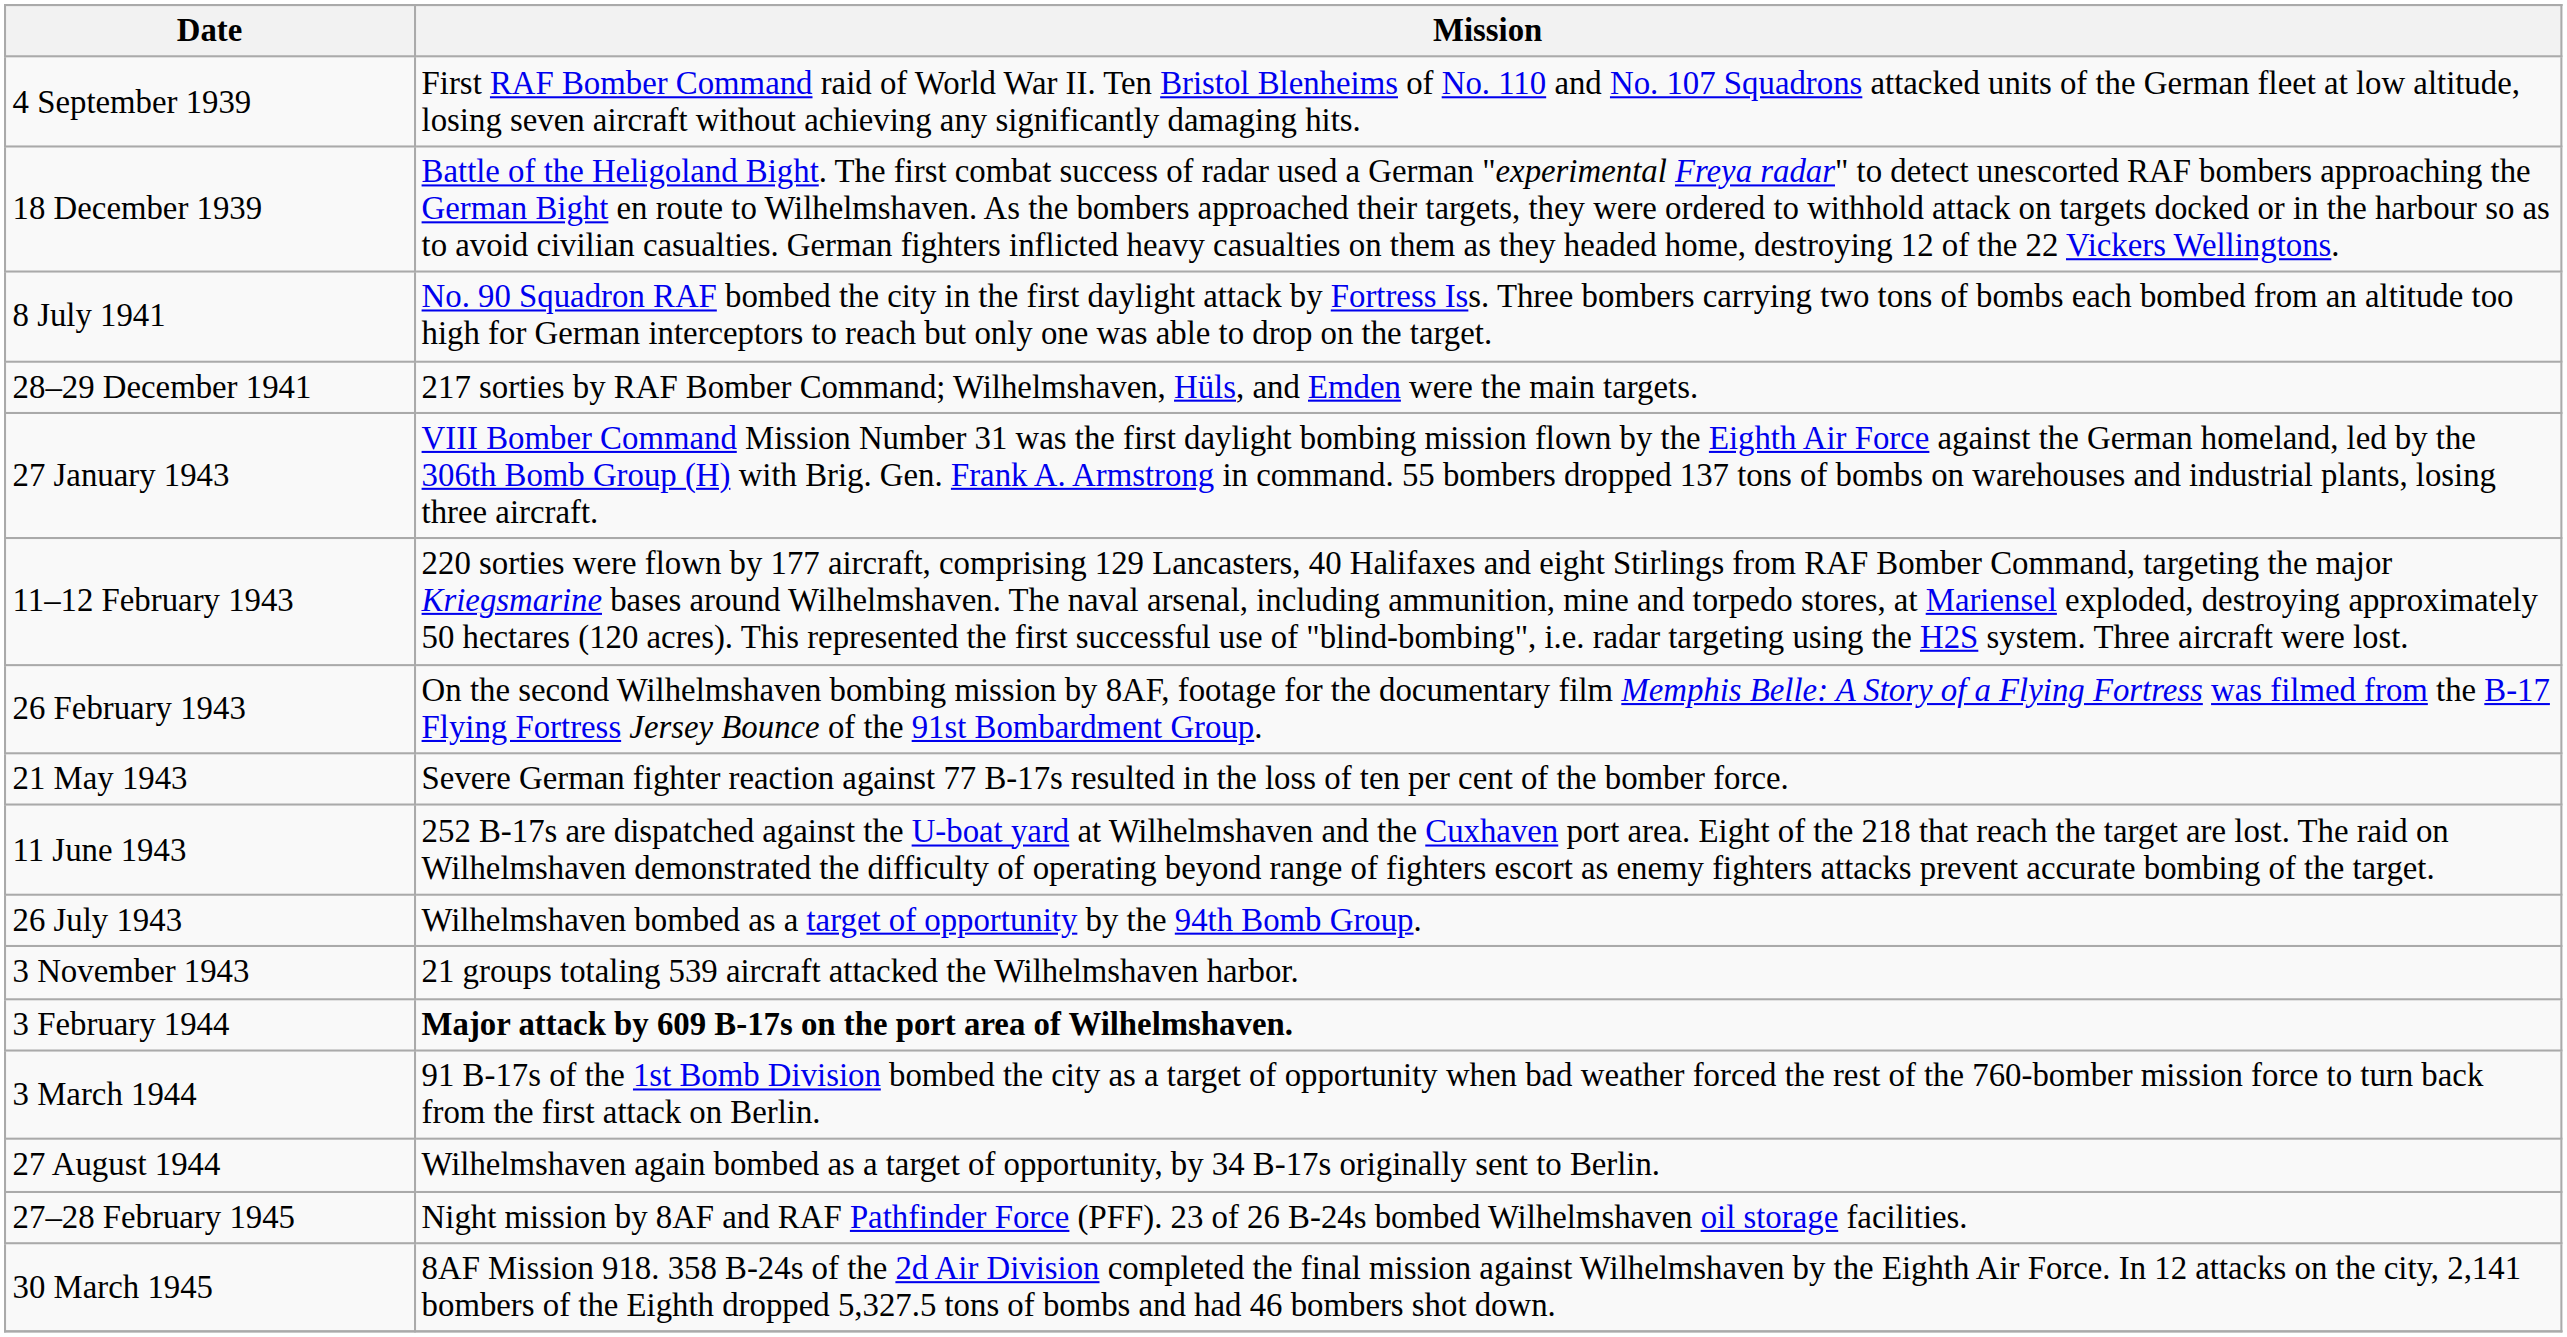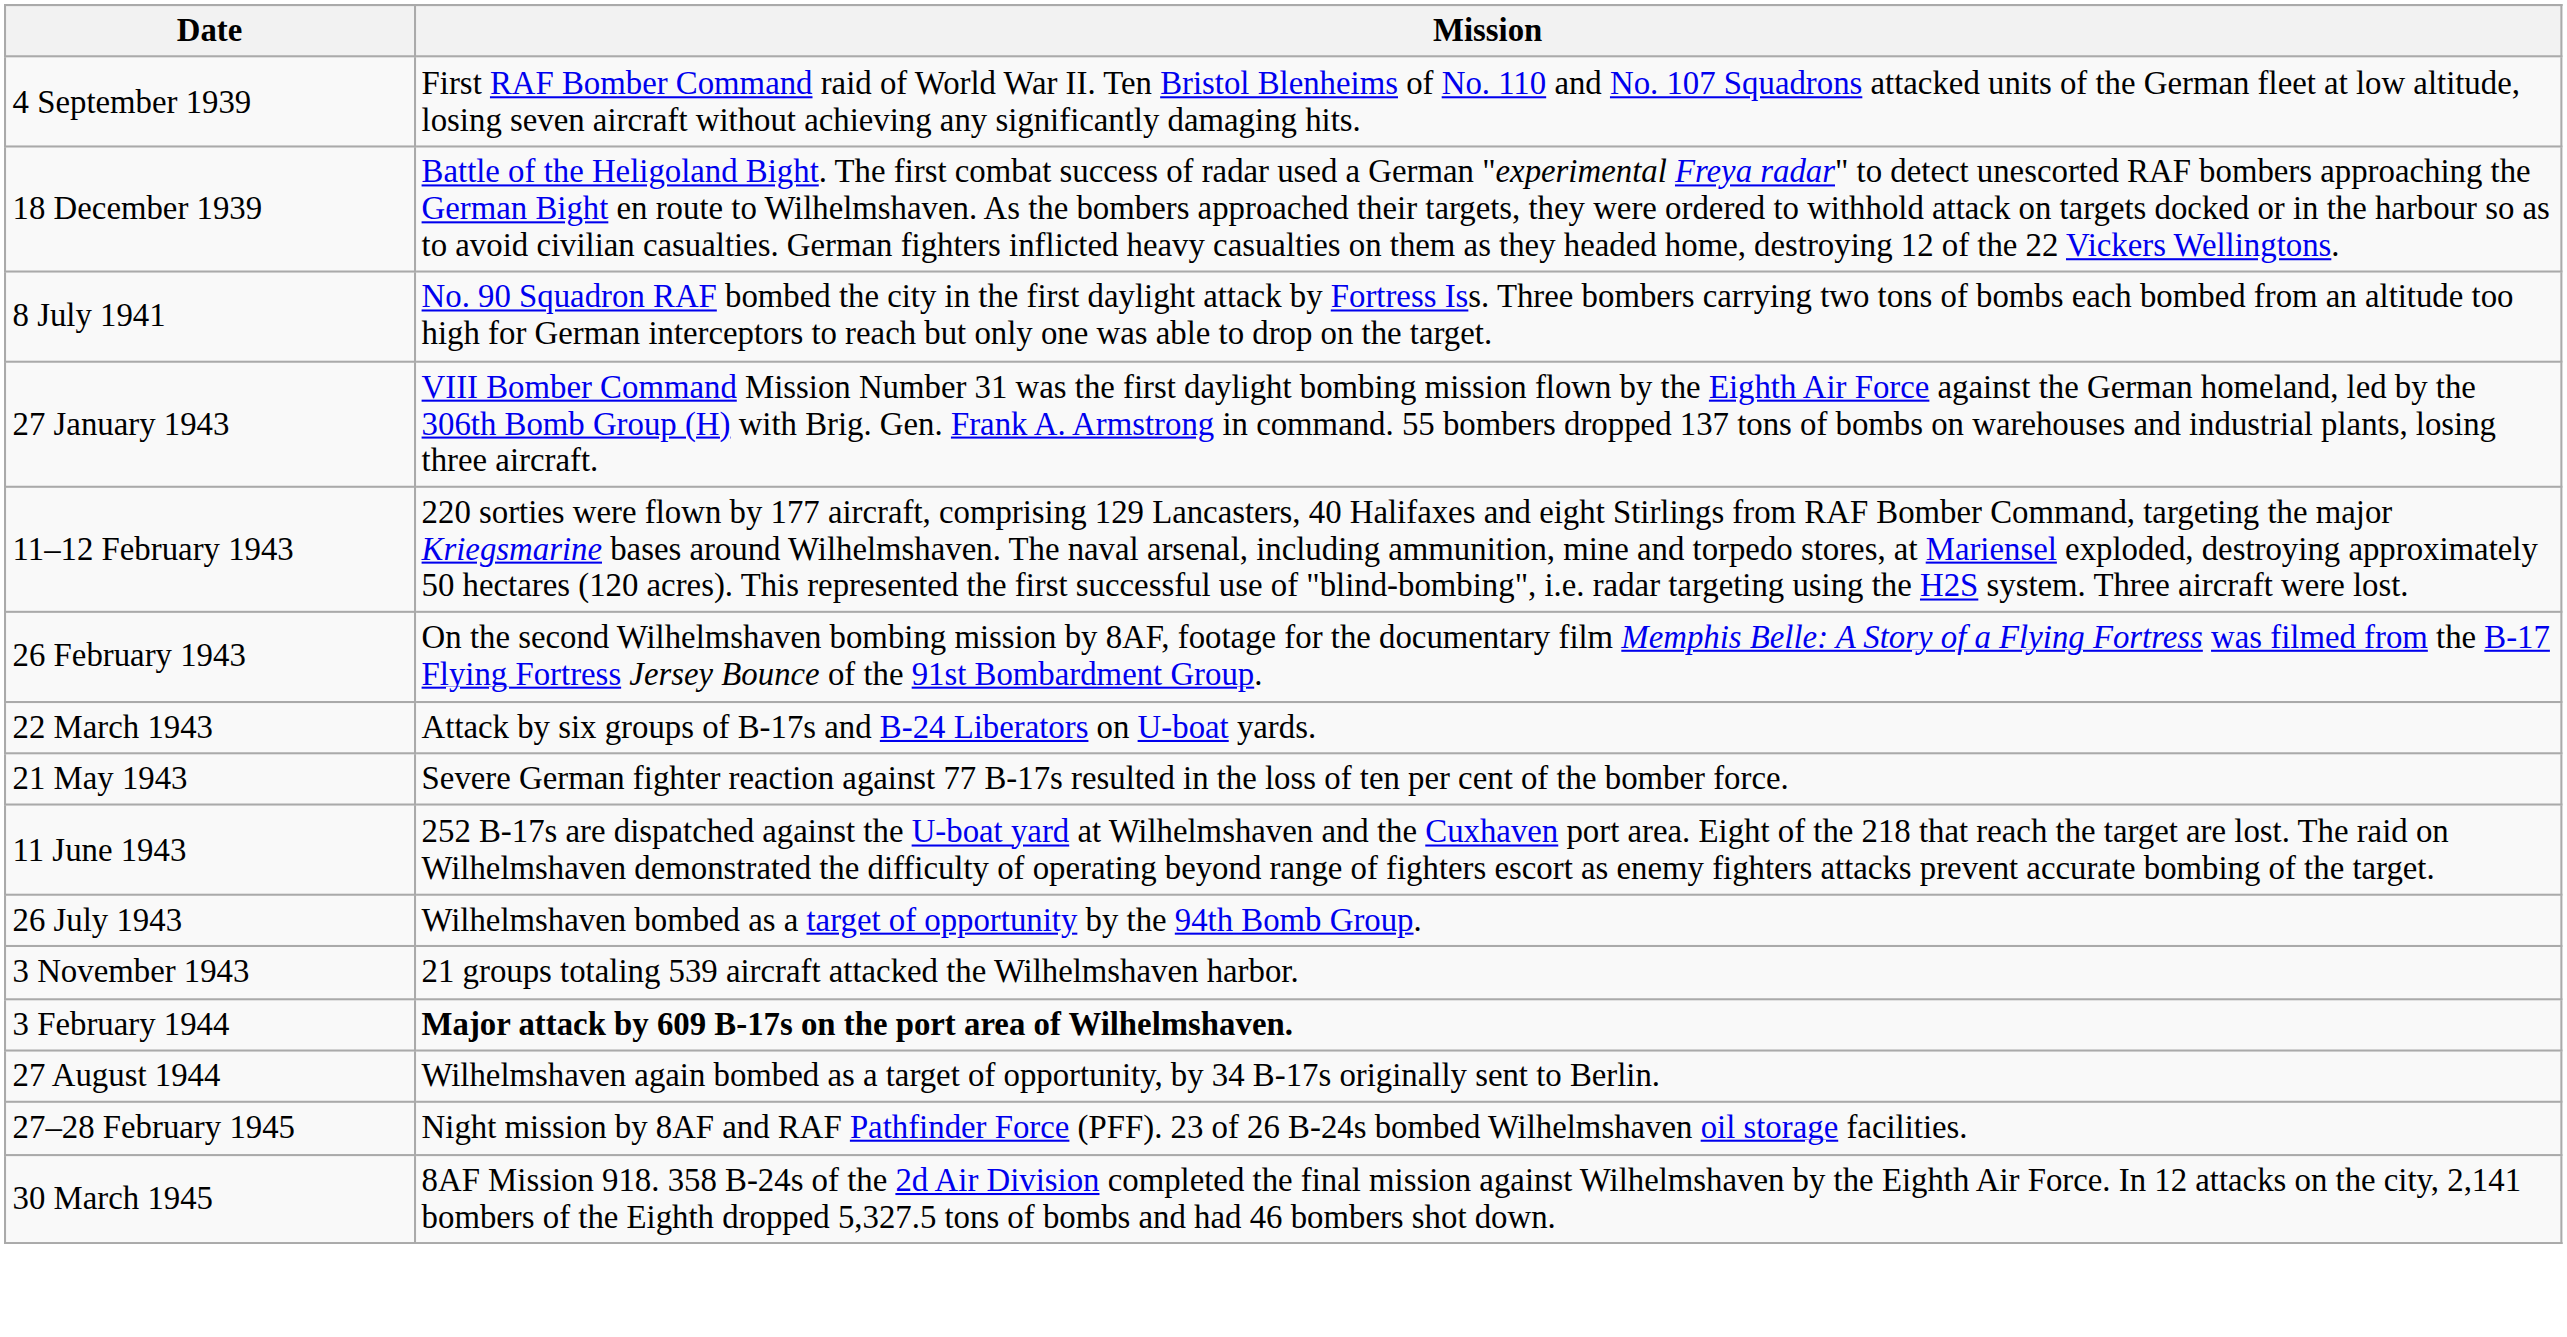 <table class="wikitable sortable">
 <tr>
 </tr>
 <tr>
 <th width=16%>Date</th>
 <th>Mission</th>
 </tr>
 <tr>
 <td>4 September 1939</td>
 <td> First <a href='#'>RAF Bomber Command</a> raid of World War II. Ten <a href='#'>Bristol Blenheims</a> of <a href='#'>No. 110</a> and <a href='#'>No. 107 Squadrons</a> attacked units of the German fleet at low altitude, losing seven aircraft without achieving any significantly damaging hits.</td>
 </tr>
 <tr>
 <td>18 December 1939</td>
 <td> <a href='#'>Battle of the Heligoland Bight</a>. The first combat success of radar used a German "<em>experimental <a href='#'>Freya radar</a></em>" to detect unescorted RAF bombers approaching the <a href='#'>German Bight</a> en route to Wilhelmshaven. As the bombers approached their targets, they were ordered to withhold attack on targets docked or in the harbour so as to avoid civilian casualties. German fighters inflicted heavy casualties on them as they headed home, destroying 12 of the 22 <a href='#'>Vickers Wellingtons</a>.</td>
 </tr>
 <tr>
 <td>8 July 1941</td>
 <td> <a href='#'>No. 90 Squadron RAF</a> bombed the city in the first daylight attack by <a href='#'>Fortress Is</a>s. Three bombers carrying two tons of bombs each bombed from an altitude too high for German interceptors to reach but only one was able to drop on the target.</td>
 </tr>
 <tr>
-<td>28–29 December 1941</td>
-<td> 217 sorties by RAF Bomber Command; Wilhelmshaven, <a href='#'>Hüls</a>, and <a href='#'>Emden</a> were the main targets.</td>
-</tr>
-<tr>
 <td>27 January 1943</td>
 <td> <a href='#'>VIII Bomber Command</a> Mission Number 31 was the first daylight bombing mission flown by the <a href='#'>Eighth Air Force</a> against the German homeland, led by the <a href='#'>306th Bomb Group (H)</a> with Brig. Gen. <a href='#'>Frank A. Armstrong</a> in command. 55 bombers dropped 137 tons of bombs on warehouses and industrial plants, losing three aircraft.</td>
 </tr>
 <tr>
 <td>11–12 February 1943</td>
 <td> 220 sorties were flown by 177 aircraft, comprising 129 Lancasters, 40 Halifaxes and eight Stirlings from RAF Bomber Command, targeting the major <em><a href='#'>Kriegsmarine</a></em> bases around Wilhelmshaven. The naval arsenal, including ammunition, mine and torpedo stores, at <a href='#'>Mariensel</a> exploded, destroying approximately 50 hectares (120 acres). This represented the first successful use of "blind-bombing", i.e. radar targeting using the <a href='#'>H2S</a> system. Three aircraft were lost.</td>
 </tr>
 <tr>
 <td>26 February 1943</td>
 <td> On the second Wilhelmshaven bombing mission by 8AF, footage for the documentary film <em><a href='#'>Memphis Belle: A Story of a Flying Fortress</a></em> <a href='#'>was filmed from</a> the <a href='#'>B-17 Flying Fortress</a> <em>Jersey Bounce</em> of the <a href='#'>91st Bombardment Group</a>.</td>
+</tr>
+<tr>
+<td>22 March 1943</td>
+<td> Attack by six groups of B-17s and <a href='#'>B-24 Liberators</a> on <a href='#'>U-boat</a> yards.</td>
 </tr>
 <tr>
 <td>21 May 1943</td>
 <td> Severe German fighter reaction against 77 B-17s resulted in the loss of ten per cent of the bomber force.</td>
 </tr>
 <tr>
 <td>11 June 1943</td>
 <td> 252 B-17s are dispatched against the <a href='#'>U-boat yard</a> at Wilhelmshaven and the <a href='#'>Cuxhaven</a> port area. Eight of the 218 that reach the target are lost. The raid on Wilhelmshaven demonstrated the difficulty of operating beyond range of fighters escort as enemy fighters attacks prevent accurate bombing of the target.</td>
 </tr>
 <tr>
 <td>26 July 1943</td>
 <td> Wilhelmshaven bombed as a <a href='#'>target of opportunity</a> by the <a href='#'>94th Bomb Group</a>.</td>
 </tr>
 <tr>
 <td>3 November 1943</td>
 <td> 21 groups totaling 539 aircraft attacked the Wilhelmshaven harbor.</td>
 </tr>
 <tr>
 <td>3 February 1944</td>
 <td><strong> Major attack by 609 B-17s on the port area of Wilhelmshaven.</strong></td>
 </tr>
 <tr>
-<td>3 March 1944</td>
-<td> 91 B-17s of the <a href='#'>1st Bomb Division</a> bombed the city as a target of opportunity when bad weather forced the rest of the 760-bomber mission force to turn back from the first attack on Berlin.</td>
-</tr>
-<tr>
 <td>27 August 1944</td>
 <td> Wilhelmshaven again bombed as a target of opportunity, by 34 B-17s originally sent to Berlin.</td>
 </tr>
 <tr>
 <td>27–28 February 1945</td>
 <td> Night mission by 8AF and RAF <a href='#'>Pathfinder Force</a> (PFF). 23 of 26 B-24s bombed Wilhelmshaven <a href='#'>oil storage</a> facilities.</td>
 </tr>
 <tr>
 <td>30 March 1945</td>
 <td> 8AF Mission 918. 358 B-24s of the <a href='#'>2d Air Division</a> completed the final mission against Wilhelmshaven by the Eighth Air Force. In 12 attacks on the city, 2,141 bombers of the Eighth dropped 5,327.5 tons of bombs and had 46 bombers shot down.</td>
 </tr>
 <tr>
 </tr>
 </table>
